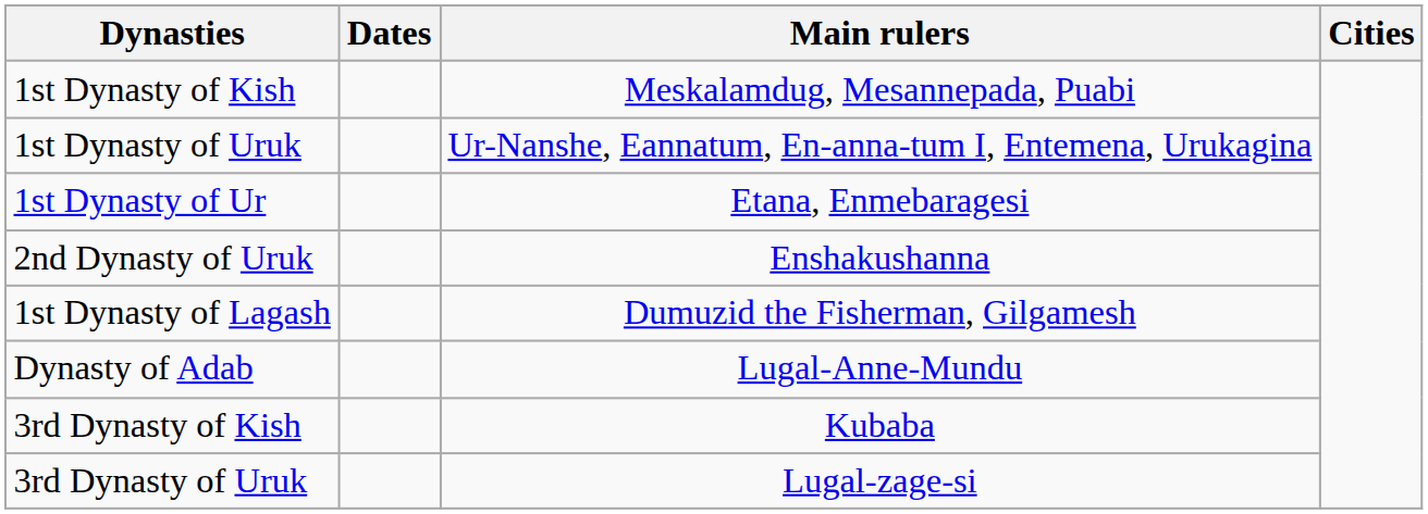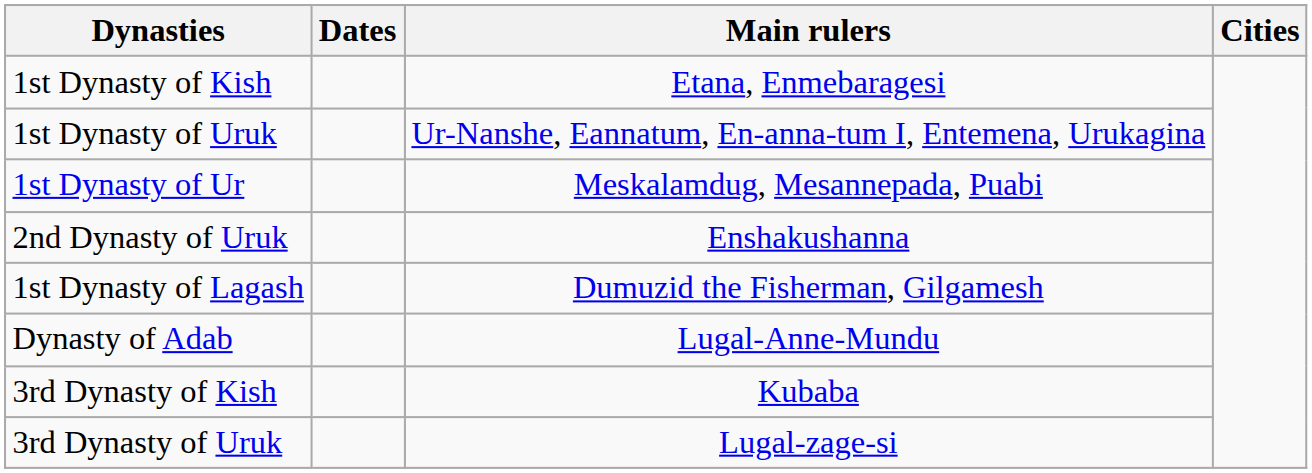 <table class="wikitable">
 <tr>
 <th>Dynasties</th>
 <th>Dates</th>
 <th>Main rulers</th>
 <th>Cities</th>
 </tr>
 <tr>
 <td>1st Dynasty of <a href='#'>Kish</a></td>
 <td align="center"></td>
-<td align="center"><a href='#'>Meskalamdug</a>, <a href='#'>Mesannepada</a>, <a href='#'>Puabi</a></td>
+<td align="center"><a href='#'>Etana</a>, <a href='#'>Enmebaragesi</a></td>
 <td rowspan="9" align="center"><br></td>
 </tr>
 <tr>
 <td>1st Dynasty of <a href='#'>Uruk</a></td>
 <td align="center"></td>
 <td align="center"><a href='#'>Ur-Nanshe</a>, <a href='#'>Eannatum</a>, <a href='#'>En-anna-tum&nbsp;I</a>, <a href='#'>Entemena</a>, <a href='#'>Urukagina</a></td>
 </tr>
 <tr>
 <td><a href='#'>1st Dynasty of Ur</a></td>
 <td align="center"></td>
-<td align="center"><a href='#'>Etana</a>, <a href='#'>Enmebaragesi</a></td>
+<td align="center"><a href='#'>Meskalamdug</a>, <a href='#'>Mesannepada</a>, <a href='#'>Puabi</a></td>
 </tr>
 <tr>
 <td>2nd Dynasty of <a href='#'>Uruk</a></td>
 <td align="center"></td>
 <td align="center"><a href='#'>Enshakushanna</a></td>
 </tr>
 <tr>
 <td>1st Dynasty of <a href='#'>Lagash</a></td>
 <td align="center"></td>
 <td align="center"><a href='#'>Dumuzid the Fisherman</a>, <a href='#'>Gilgamesh</a></td>
 </tr>
 <tr>
 <td>Dynasty of <a href='#'>Adab</a></td>
 <td align="center"></td>
 <td align="center"><a href='#'>Lugal-Anne-Mundu</a></td>
 </tr>
 <tr>
 <td>3rd Dynasty of <a href='#'>Kish</a></td>
 <td align="center"></td>
 <td align="center"><a href='#'>Kubaba</a></td>
 </tr>
 <tr>
 <td>3rd Dynasty of <a href='#'>Uruk</a></td>
 <td align="center"></td>
 <td align="center"><a href='#'>Lugal-zage-si</a></td>
 </tr>
 </table>
